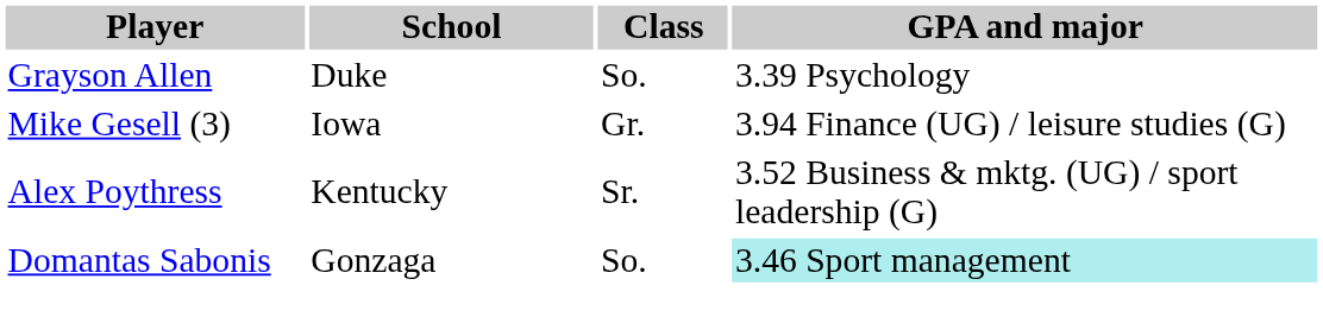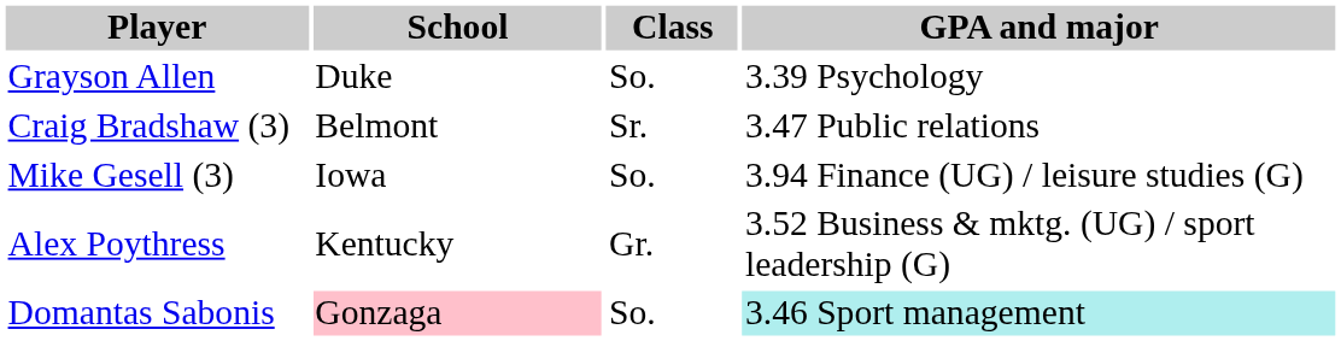 <table style="width:600px" "border:'1' 'solid' 'gray' ">
 <tr>
 <th style="background:#ccc; width:23%;">Player</th>
 <th style="background:#ccc; width:22%;">School</th>
 <th style="background:#ccc; width:10%;">Class</th>
 <th style="background:#ccc; width:45%;">GPA and major</th>
 </tr>
 <tr>
 <td><a href='#'>Grayson Allen</a></td>
 <td>Duke</td>
 <td>So.</td>
 <td>3.39 Psychology</td>
 </tr>
 <tr>
+<td><a href='#'>Craig Bradshaw</a> (3)</td>
+<td>Belmont</td>
+<td>Sr.</td>
+<td>3.47 Public relations</td>
+</tr>
+<tr>
 <td><a href='#'>Mike Gesell</a> (3)</td>
 <td>Iowa</td>
-<td>Gr.</td>
+<td>So.</td>
 <td>3.94 Finance (UG) / leisure studies (G)</td>
 </tr>
 <tr>
 <td><a href='#'>Alex Poythress</a></td>
 <td>Kentucky</td>
-<td>Sr.</td>
+<td>Gr.</td>
 <td>3.52 Business & mktg. (UG) / sport leadership (G)</td>
 </tr>
 <tr>
 <td><a href='#'>Domantas Sabonis</a></td>
-<td>Gonzaga</td>
+<td style="background: pink;">Gonzaga</td>
 <td>So.</td>
 <td style="background: paleturquoise;">3.46 Sport management</td>
 </tr>
 </table>
